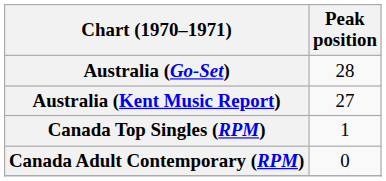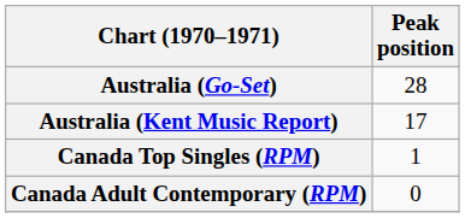 <table class="wikitable sortable plainrowheaders">
 <tr>
 <th>Chart (1970–1971)</th>
 <th>Peak<br>position</th>
 </tr>
 <tr>
 <th scope="row">Australia (<em><a href='#'>Go-Set</a></em>)</th>
 <td style="text-align:center;">28</td>
 </tr>
 <tr>
 <th scope="row">Australia (<a href='#'>Kent Music Report</a>)</th>
-<td style="text-align:center;">27</td>
+<td style="text-align:center;">17</td>
 </tr>
 <tr>
 <th scope="row">Canada Top Singles (<em><a href='#'>RPM</a></em>)</th>
 <td style="text-align:center;">1</td>
 </tr>
 <tr>
 <th scope="row">Canada Adult Contemporary (<em><a href='#'>RPM</a></em>)</th>
 <td style="text-align:center;">0</td>
 </tr>
 <tr>
 </tr>
 <tr>
 </tr>
 <tr>
 </tr>
 <tr>
 </tr>
 <tr>
 </tr>
 </table>
